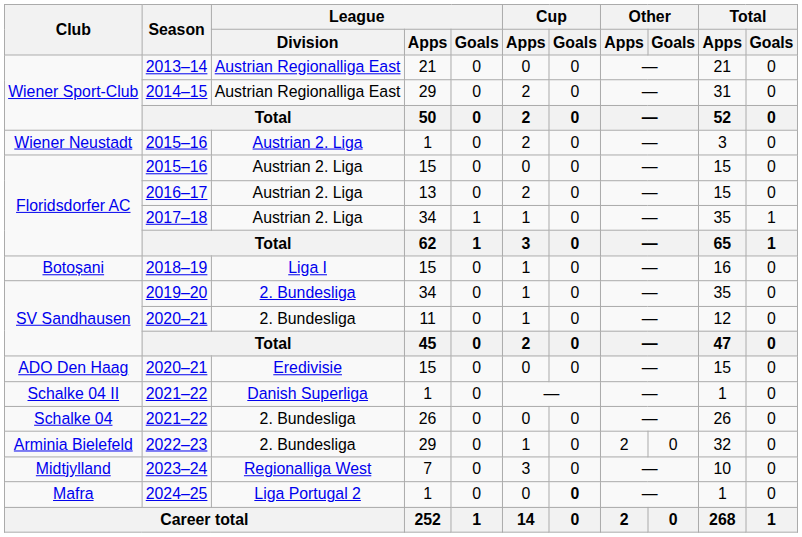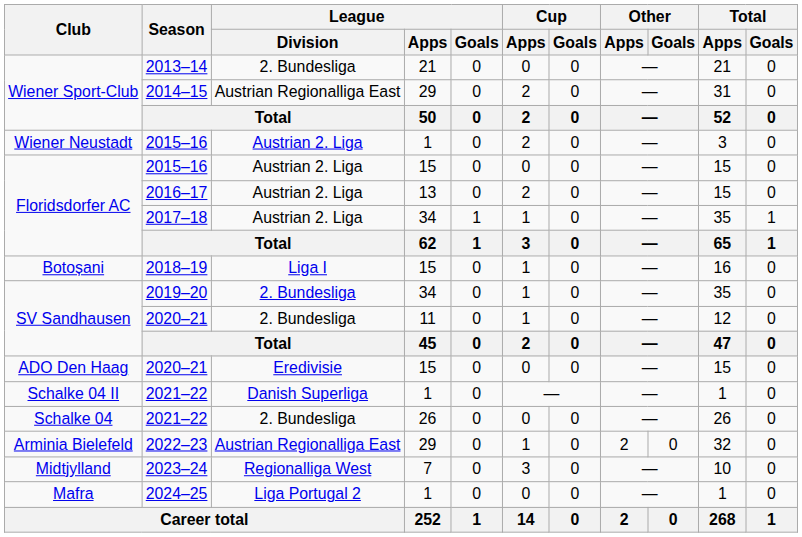 <table class="wikitable" style="text-align:center">
 <tr>
 <th rowspan="2">Club</th>
 <th rowspan="2">Season</th>
 <th colspan="3">League</th>
 <th colspan="2">Cup</th>
 <th colspan="2">Other</th>
 <th colspan="2">Total</th>
 </tr>
 <tr>
 <th>Division</th>
 <th>Apps</th>
 <th>Goals</th>
 <th>Apps</th>
 <th>Goals</th>
 <th>Apps</th>
 <th>Goals</th>
 <th>Apps</th>
 <th>Goals</th>
 </tr>
 <tr>
 <td rowspan="3"><a href='#'>Wiener Sport-Club</a></td>
 <td><a href='#'>2013–14</a></td>
-<td><a href='#'>Austrian Regionalliga East</a></td>
+<td>2. Bundesliga</td>
 <td>21</td>
 <td>0</td>
 <td>0</td>
 <td>0</td>
 <td colspan="2">—</td>
 <td>21</td>
 <td>0</td>
 </tr>
 <tr>
 <td><a href='#'>2014–15</a></td>
 <td>Austrian Regionalliga East</td>
 <td>29</td>
 <td>0</td>
 <td>2</td>
 <td>0</td>
 <td colspan="2">—</td>
 <td>31</td>
 <td>0</td>
 </tr>
 <tr>
 <th colspan="2">Total</th>
 <th>50</th>
 <th>0</th>
 <th>2</th>
 <th>0</th>
 <th colspan="2">—</th>
 <th>52</th>
 <th>0</th>
 </tr>
 <tr>
 <td><a href='#'>Wiener Neustadt</a></td>
 <td><a href='#'>2015–16</a></td>
 <td><a href='#'>Austrian 2. Liga</a></td>
 <td>1</td>
 <td>0</td>
 <td>2</td>
 <td>0</td>
 <td colspan="2">—</td>
 <td>3</td>
 <td>0</td>
 </tr>
 <tr>
 <td rowspan="4"><a href='#'>Floridsdorfer AC</a></td>
 <td><a href='#'>2015–16</a></td>
 <td>Austrian 2. Liga</td>
 <td>15</td>
 <td>0</td>
 <td>0</td>
 <td>0</td>
 <td colspan="2">—</td>
 <td>15</td>
 <td>0</td>
 </tr>
 <tr>
 <td><a href='#'>2016–17</a></td>
 <td>Austrian 2. Liga</td>
 <td>13</td>
 <td>0</td>
 <td>2</td>
 <td>0</td>
 <td colspan="2">—</td>
 <td>15</td>
 <td>0</td>
 </tr>
 <tr>
 <td><a href='#'>2017–18</a></td>
 <td>Austrian 2. Liga</td>
 <td>34</td>
 <td>1</td>
 <td>1</td>
 <td>0</td>
 <td colspan="2">—</td>
 <td>35</td>
 <td>1</td>
 </tr>
 <tr>
 <th colspan="2">Total</th>
 <th>62</th>
 <th>1</th>
 <th>3</th>
 <th>0</th>
 <th colspan="2">—</th>
 <th>65</th>
 <th>1</th>
 </tr>
 <tr>
 <td><a href='#'>Botoșani</a></td>
 <td><a href='#'>2018–19</a></td>
 <td><a href='#'>Liga I</a></td>
 <td>15</td>
 <td>0</td>
 <td>1</td>
 <td>0</td>
 <td colspan="2">—</td>
 <td>16</td>
 <td>0</td>
 </tr>
 <tr>
 <td rowspan="3"><a href='#'>SV Sandhausen</a></td>
 <td><a href='#'>2019–20</a></td>
 <td><a href='#'>2. Bundesliga</a></td>
 <td>34</td>
 <td>0</td>
 <td>1</td>
 <td>0</td>
 <td colspan="2">—</td>
 <td>35</td>
 <td>0</td>
 </tr>
 <tr>
 <td><a href='#'>2020–21</a></td>
 <td>2. Bundesliga</td>
 <td>11</td>
 <td>0</td>
 <td>1</td>
 <td>0</td>
 <td colspan="2">—</td>
 <td>12</td>
 <td>0</td>
 </tr>
 <tr>
 <th colspan="2">Total</th>
 <th>45</th>
 <th>0</th>
 <th>2</th>
 <th>0</th>
 <th colspan="2">—</th>
 <th>47</th>
 <th>0</th>
 </tr>
 <tr>
 <td><a href='#'>ADO Den Haag</a></td>
 <td><a href='#'>2020–21</a></td>
 <td><a href='#'>Eredivisie</a></td>
 <td>15</td>
 <td>0</td>
 <td>0</td>
 <td>0</td>
 <td colspan="2">—</td>
 <td>15</td>
 <td>0</td>
 </tr>
 <tr>
 <td><a href='#'>Schalke 04 II</a></td>
 <td><a href='#'>2021–22</a></td>
 <td><a href='#'>Danish Superliga</a></td>
 <td>1</td>
 <td>0</td>
 <td colspan="2">—</td>
 <td colspan="2">—</td>
 <td>1</td>
 <td>0</td>
 </tr>
 <tr>
 <td><a href='#'>Schalke 04</a></td>
 <td><a href='#'>2021–22</a></td>
 <td>2. Bundesliga</td>
 <td>26</td>
 <td>0</td>
 <td>0</td>
 <td>0</td>
 <td colspan="2">—</td>
 <td>26</td>
 <td>0</td>
 </tr>
 <tr>
 <td><a href='#'>Arminia Bielefeld</a></td>
 <td><a href='#'>2022–23</a></td>
-<td>2. Bundesliga</td>
+<td><a href='#'>Austrian Regionalliga East</a></td>
 <td>29</td>
 <td>0</td>
 <td>1</td>
 <td>0</td>
 <td>2</td>
 <td>0</td>
 <td>32</td>
 <td>0</td>
 </tr>
 <tr>
 <td><a href='#'>Midtjylland</a></td>
 <td><a href='#'>2023–24</a></td>
 <td><a href='#'>Regionalliga West</a></td>
 <td>7</td>
 <td>0</td>
 <td>3</td>
 <td>0</td>
 <td colspan="2">—</td>
 <td>10</td>
 <td>0</td>
 </tr>
 <tr>
 <td><a href='#'>Mafra</a></td>
 <td><a href='#'>2024–25</a></td>
 <td><a href='#'>Liga Portugal 2</a></td>
 <td>1</td>
 <td>0</td>
 <td>0</td>
-<td><strong>0</strong></td>
+<td>0</td>
 <td colspan="2">—</td>
 <td>1</td>
 <td>0</td>
 </tr>
 <tr>
 <th colspan="3">Career total</th>
 <th>252</th>
 <th>1</th>
 <th>14</th>
 <th>0</th>
 <th>2</th>
 <th>0</th>
 <th>268</th>
 <th>1</th>
 </tr>
 </table>
